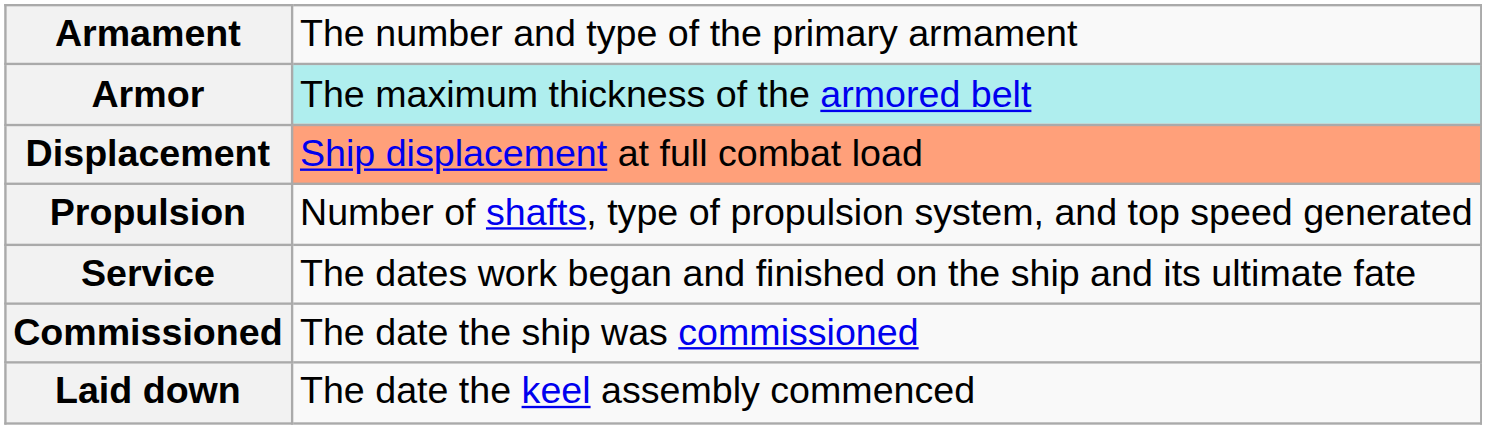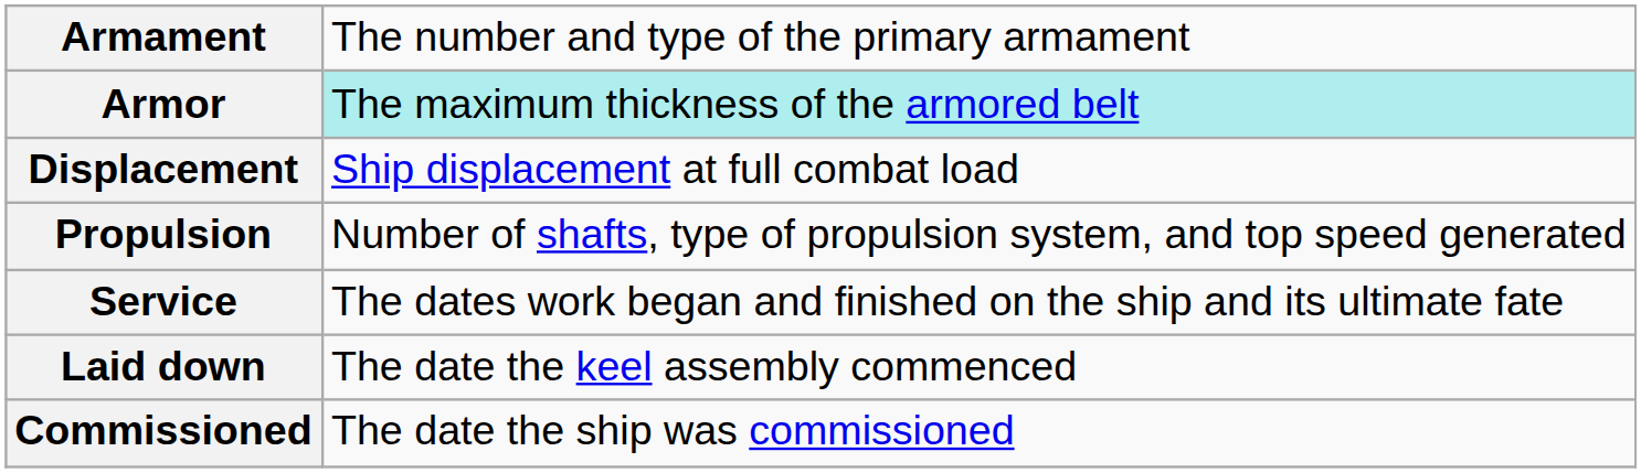 <table class="wikitable plainrowheaders" style="float: right; margin: 0 0 0 1em;">
 <tr>
 <th scope="row">Armament</th>
 <td>The number and type of the primary armament</td>
 </tr>
 <tr>
 <th scope="row">Armor</th>
 <td style="background: paleturquoise;">The maximum thickness of the <a href='#'>armored belt</a></td>
 </tr>
 <tr>
 <th scope="row">Displacement</th>
-<td style="background: lightsalmon;"><a href='#'>Ship displacement</a> at full combat load</td>
+<td><a href='#'>Ship displacement</a> at full combat load</td>
 </tr>
 <tr>
 <th scope="row">Propulsion</th>
 <td>Number of <a href='#'>shafts</a>, type of propulsion system, and top speed generated</td>
 </tr>
 <tr>
 <th scope="row">Service</th>
 <td>The dates work began and finished on the ship and its ultimate fate</td>
 </tr>
 <tr>
+<th scope="row">Laid down</th>
+<td>The date the <a href='#'>keel</a> assembly commenced</td>
+</tr>
+<tr>
 <th scope="row">Commissioned</th>
 <td>The date the ship was <a href='#'>commissioned</a></td>
 </tr>
-<tr>
-<th scope="row">Laid down</th>
-<td>The date the <a href='#'>keel</a> assembly commenced</td>
-</tr>
 </table>
